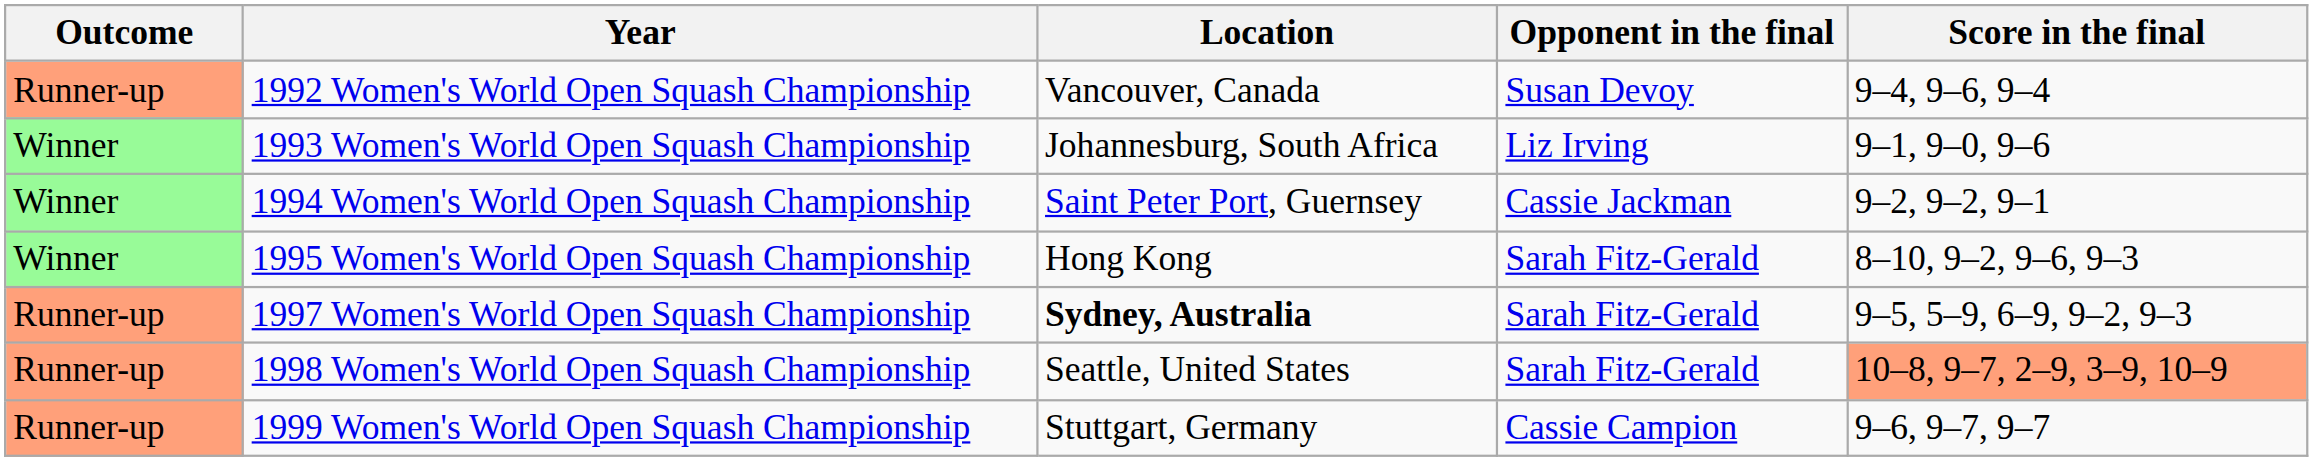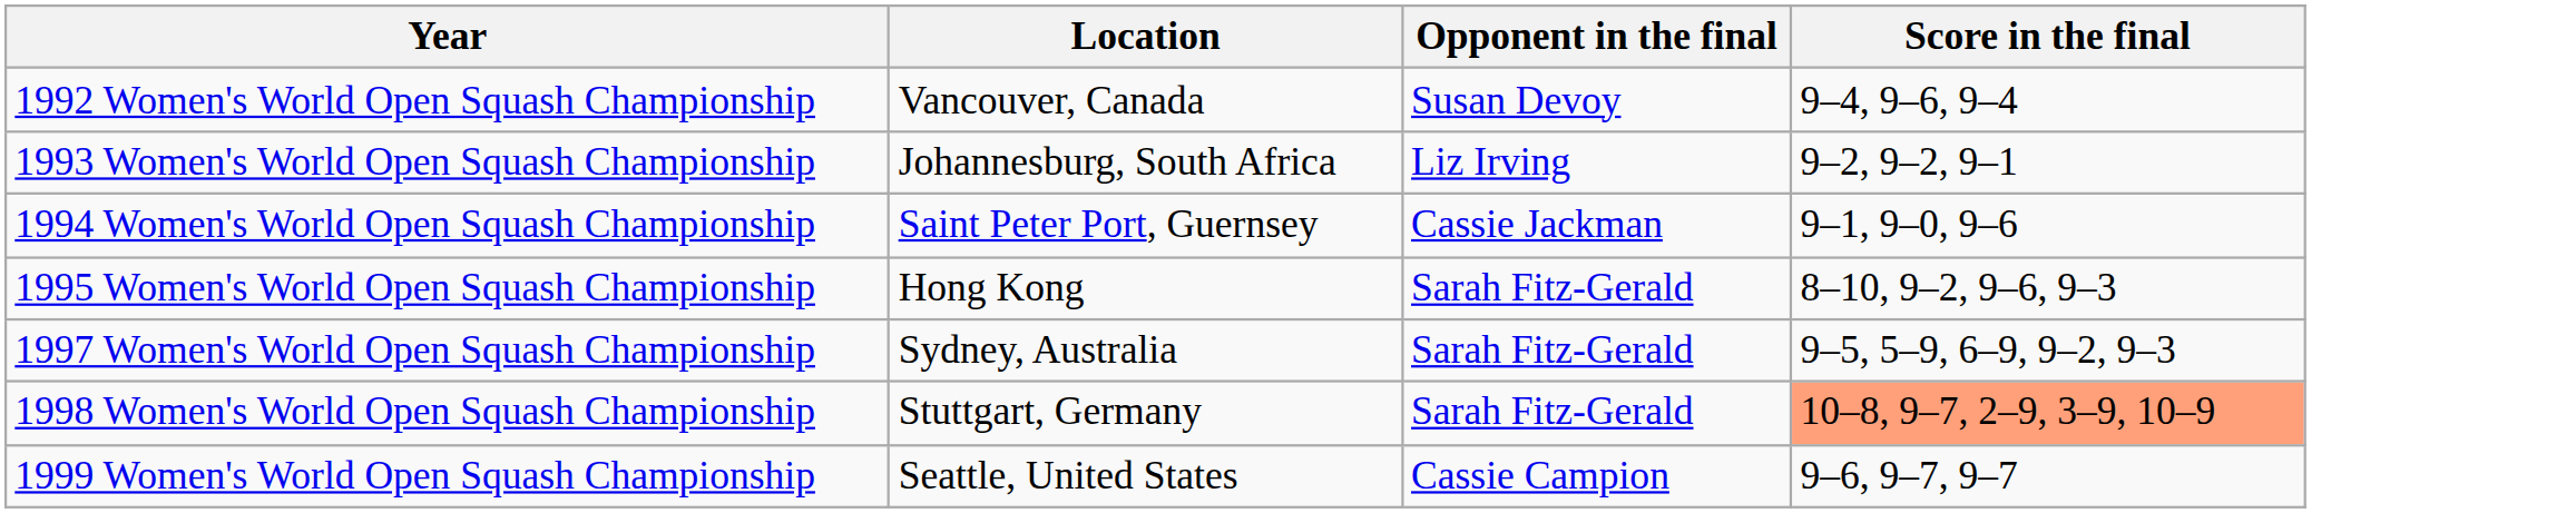 <table class="sortable wikitable">
 <tr>
-<th width="100">Outcome</th>
 <th width="350">Year</th>
 <th width="200">Location</th>
 <th width="150">Opponent in the final</th>
 <th width="200">Score in the final</th>
 </tr>
 <tr>
-<td bgcolor="FFA07A">Runner-up</td>
 <td><a href='#'>1992 Women's World Open Squash Championship</a></td>
 <td>Vancouver, Canada</td>
 <td> <a href='#'>Susan Devoy</a></td>
 <td>9–4, 9–6, 9–4</td>
 </tr>
 <tr>
-<td bgcolor="98FB98">Winner</td>
 <td><a href='#'>1993 Women's World Open Squash Championship</a></td>
 <td>Johannesburg, South Africa</td>
 <td> <a href='#'>Liz Irving</a></td>
+<td>9–2, 9–2, 9–1</td>
+</tr>
+<tr>
+<td><a href='#'>1994 Women's World Open Squash Championship</a></td>
+<td><a href='#'>Saint Peter Port</a>, Guernsey</td>
+<td> <a href='#'>Cassie Jackman</a></td>
 <td>9–1, 9–0, 9–6</td>
 </tr>
 <tr>
-<td bgcolor="98FB98">Winner</td>
-<td><a href='#'>1994 Women's World Open Squash Championship</a></td>
-<td><a href='#'>Saint Peter Port</a>, Guernsey</td>
-<td> <a href='#'>Cassie Jackman</a></td>
-<td>9–2, 9–2, 9–1</td>
-</tr>
-<tr>
-<td bgcolor="98FB98">Winner</td>
 <td><a href='#'>1995 Women's World Open Squash Championship</a></td>
 <td>Hong Kong</td>
 <td> <a href='#'>Sarah Fitz-Gerald</a></td>
 <td>8–10, 9–2, 9–6, 9–3</td>
 </tr>
 <tr>
-<td bgcolor="FFA07A">Runner-up</td>
 <td><a href='#'>1997 Women's World Open Squash Championship</a></td>
-<td><strong>Sydney, Australia</strong></td>
+<td>Sydney, Australia</td>
 <td> <a href='#'>Sarah Fitz-Gerald</a></td>
 <td>9–5, 5–9, 6–9, 9–2, 9–3</td>
 </tr>
 <tr>
-<td bgcolor="FFA07A">Runner-up</td>
 <td><a href='#'>1998 Women's World Open Squash Championship</a></td>
-<td>Seattle, United States</td>
+<td>Stuttgart, Germany</td>
 <td> <a href='#'>Sarah Fitz-Gerald</a></td>
 <td style="background: lightsalmon;">10–8, 9–7, 2–9, 3–9, 10–9</td>
 </tr>
 <tr>
-<td bgcolor="FFA07A">Runner-up</td>
 <td><a href='#'>1999 Women's World Open Squash Championship</a></td>
-<td>Stuttgart, Germany</td>
+<td>Seattle, United States</td>
 <td> <a href='#'>Cassie Campion</a></td>
 <td>9–6, 9–7, 9–7</td>
 </tr>
 </table>
